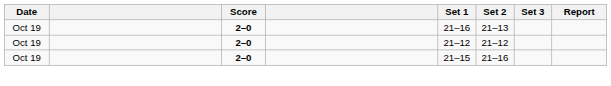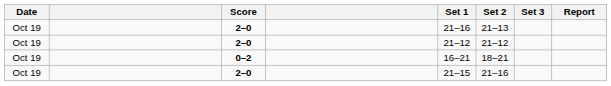 <table class="wikitable" style="text-align: center; font-size:90% ">
 <tr>
 <th width="60">Date</th>
 <th align="right" width="250"></th>
 <th width="60">Score</th>
 <th align="left" width="250"></th>
 <th width="50">Set 1</th>
 <th width="50">Set 2</th>
 <th width="50">Set 3</th>
 <th width="75">Report</th>
 </tr>
 <tr>
 <td>Oct 19</td>
 <td align=left></td>
 <td align=center><strong>2–0</strong></td>
 <td align=left></td>
 <td>21–16</td>
 <td>21–13</td>
 <td></td>
 <td></td>
 </tr>
 <tr>
 <td>Oct 19</td>
 <td align=left><strong></strong></td>
 <td align=center><strong>2–0</strong></td>
 <td align=left></td>
 <td>21–12</td>
 <td>21–12</td>
 <td></td>
 <td></td>
 </tr>
 <tr>
 <td>Oct 19</td>
+<td align=left></td>
+<td align=center><strong>0–2</strong></td>
+<td align=left><strong></strong></td>
+<td>16–21</td>
+<td>18–21</td>
+<td></td>
+<td></td>
+</tr>
+<tr>
+<td>Oct 19</td>
 <td align=left><strong></strong></td>
 <td align=center><strong>2–0</strong></td>
 <td align=left></td>
 <td>21–15</td>
 <td>21–16</td>
 <td></td>
 <td></td>
 </tr>
 </table>
